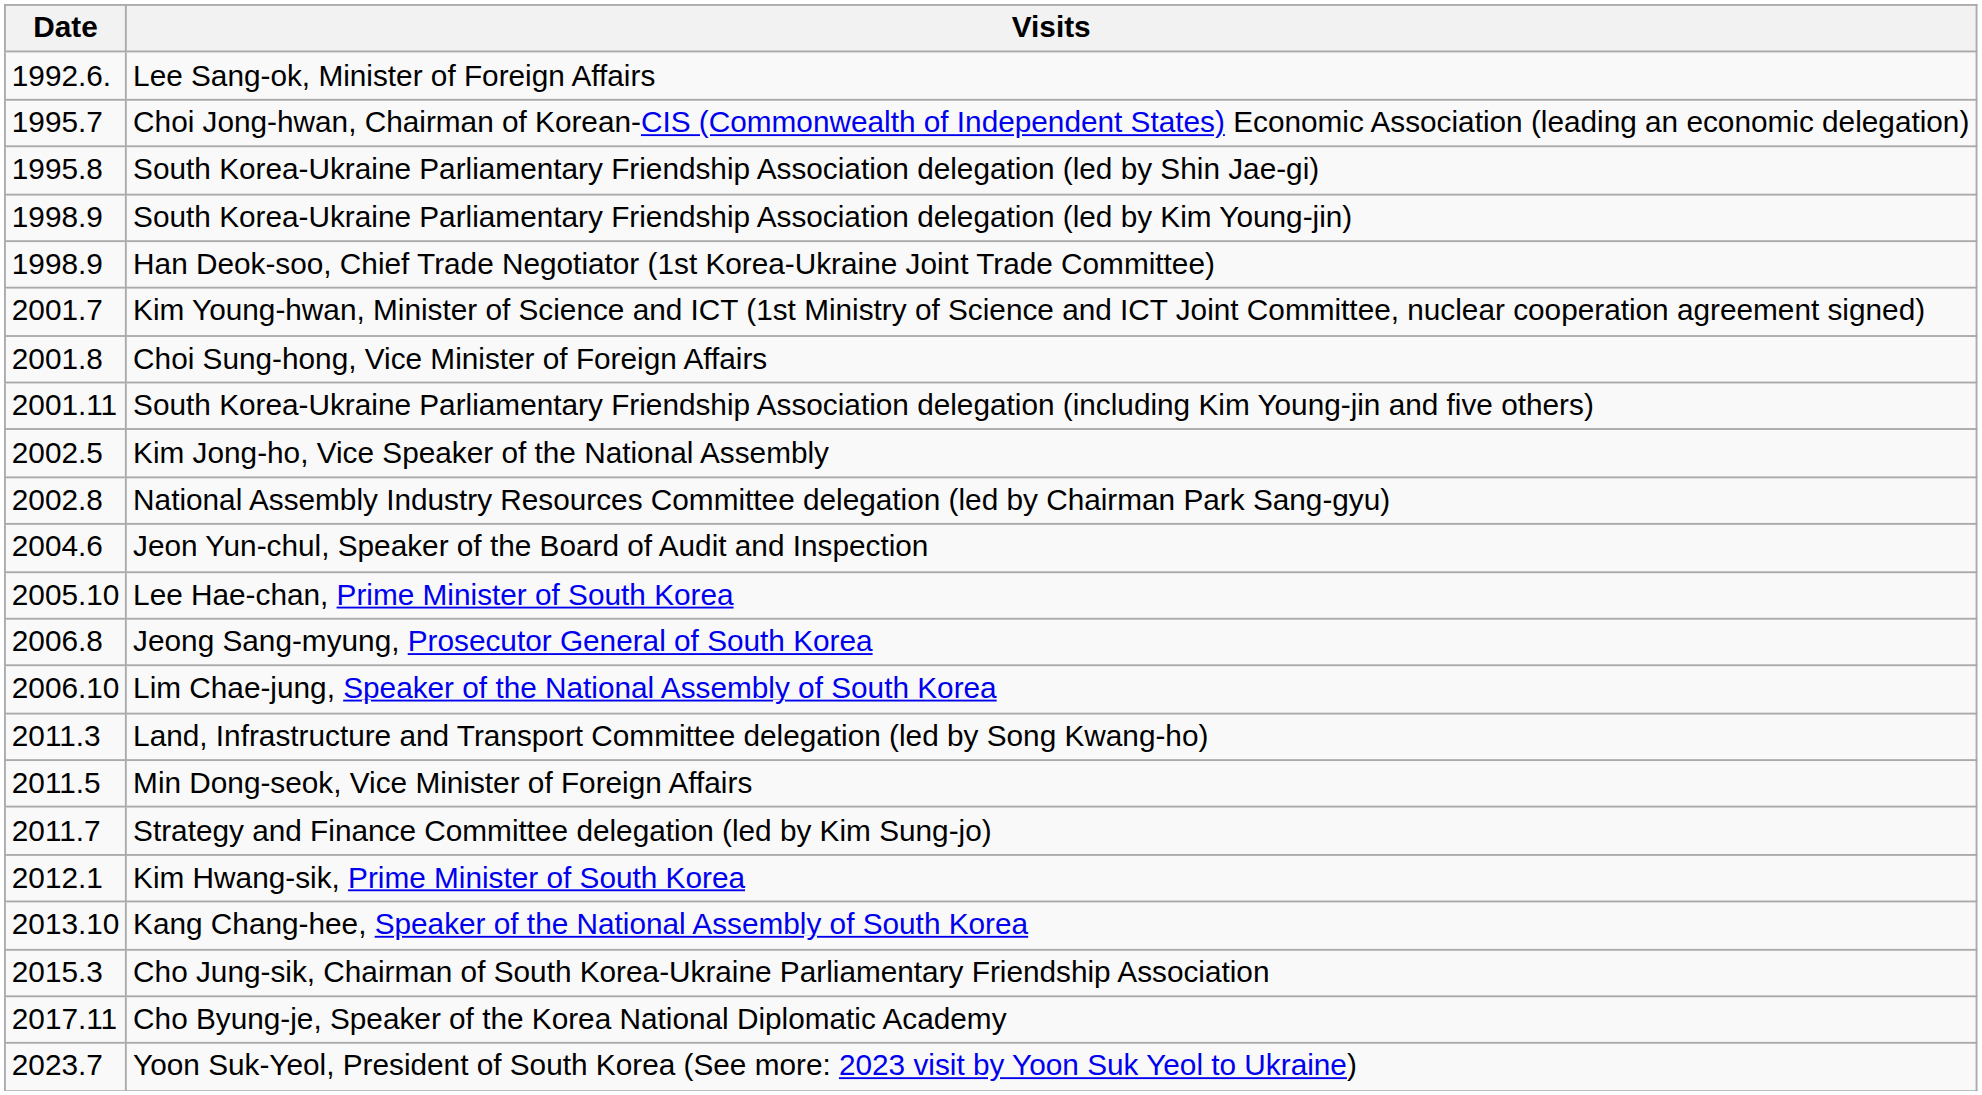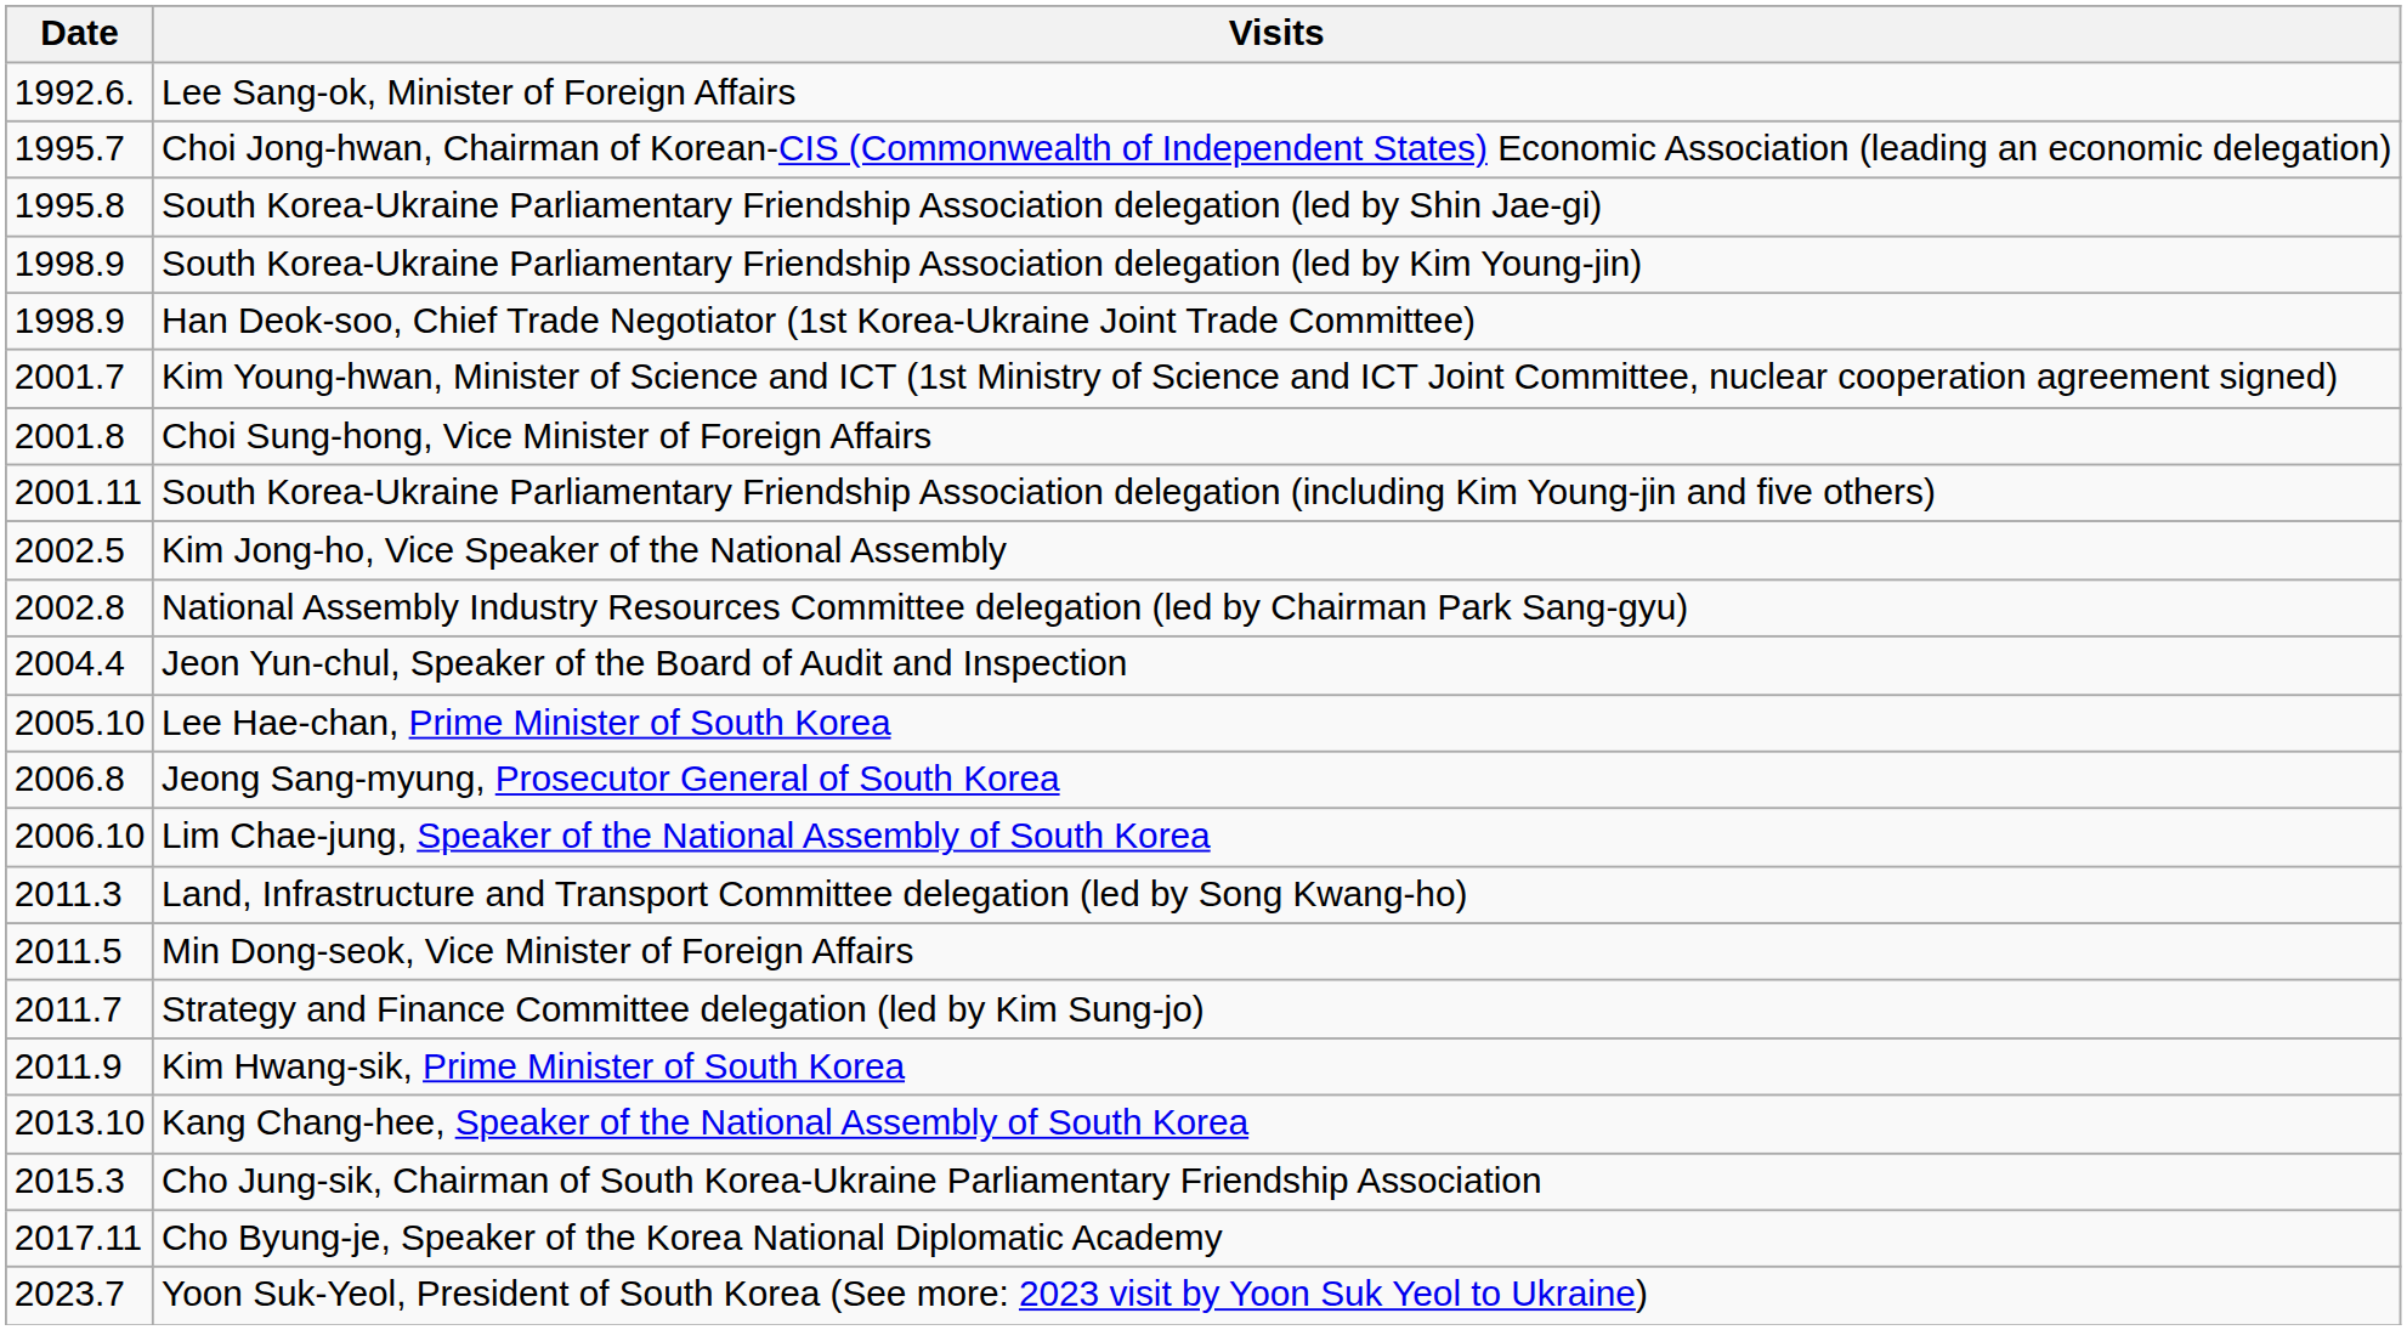 <table class="wikitable">
 <tr>
 <th>Date</th>
 <th>Visits</th>
 </tr>
 <tr>
 <td>1992.6.</td>
 <td>Lee Sang-ok, Minister of Foreign Affairs</td>
 </tr>
 <tr>
 <td>1995.7</td>
 <td>Choi Jong-hwan, Chairman of Korean-<a href='#'>CIS (Commonwealth of Independent States)</a> Economic Association (leading an economic delegation)</td>
 </tr>
 <tr>
 <td>1995.8</td>
 <td>South Korea-Ukraine Parliamentary Friendship Association delegation (led by Shin Jae-gi)</td>
 </tr>
 <tr>
 <td>1998.9</td>
 <td>South Korea-Ukraine Parliamentary Friendship Association delegation (led by Kim Young-jin)</td>
 </tr>
 <tr>
 <td>1998.9</td>
 <td>Han Deok-soo, Chief Trade Negotiator (1st Korea-Ukraine Joint Trade Committee)</td>
 </tr>
 <tr>
 <td>2001.7</td>
 <td>Kim Young-hwan, Minister of Science and ICT (1st Ministry of Science and ICT Joint Committee, nuclear cooperation agreement signed)</td>
 </tr>
 <tr>
 <td>2001.8</td>
 <td>Choi Sung-hong, Vice Minister of Foreign Affairs</td>
 </tr>
 <tr>
 <td>2001.11</td>
 <td>South Korea-Ukraine Parliamentary Friendship Association delegation (including Kim Young-jin and five others)</td>
 </tr>
 <tr>
 <td>2002.5</td>
 <td>Kim Jong-ho, Vice Speaker of the National Assembly</td>
 </tr>
 <tr>
 <td>2002.8</td>
 <td>National Assembly Industry Resources Committee delegation (led by Chairman Park Sang-gyu)</td>
 </tr>
 <tr>
-<td>2004.6</td>
+<td>2004.4</td>
 <td>Jeon Yun-chul, Speaker of the Board of Audit and Inspection</td>
 </tr>
 <tr>
 <td>2005.10</td>
 <td>Lee Hae-chan, <a href='#'>Prime Minister of South Korea</a></td>
 </tr>
 <tr>
 <td>2006.8</td>
 <td>Jeong Sang-myung, <a href='#'>Prosecutor General of South Korea</a></td>
 </tr>
 <tr>
 <td>2006.10</td>
 <td>Lim Chae-jung, <a href='#'>Speaker of the National Assembly of South Korea</a></td>
 </tr>
 <tr>
 <td>2011.3</td>
 <td>Land, Infrastructure and Transport Committee delegation (led by Song Kwang-ho)</td>
 </tr>
 <tr>
 <td>2011.5</td>
 <td>Min Dong-seok, Vice Minister of Foreign Affairs</td>
 </tr>
 <tr>
 <td>2011.7</td>
 <td>Strategy and Finance Committee delegation (led by Kim Sung-jo)</td>
 </tr>
 <tr>
-<td>2012.1</td>
+<td>2011.9</td>
 <td>Kim Hwang-sik, <a href='#'>Prime Minister of South Korea</a></td>
 </tr>
 <tr>
 <td>2013.10</td>
 <td>Kang Chang-hee, <a href='#'>Speaker of the National Assembly of South Korea</a></td>
 </tr>
 <tr>
 <td>2015.3</td>
 <td>Cho Jung-sik, Chairman of South Korea-Ukraine Parliamentary Friendship Association</td>
 </tr>
 <tr>
 <td>2017.11</td>
 <td>Cho Byung-je, Speaker of the Korea National Diplomatic Academy</td>
 </tr>
 <tr>
 <td>2023.7</td>
 <td>Yoon Suk-Yeol, President of South Korea (See more: <a href='#'>2023 visit by Yoon Suk Yeol to Ukraine</a>)</td>
 </tr>
 </table>
